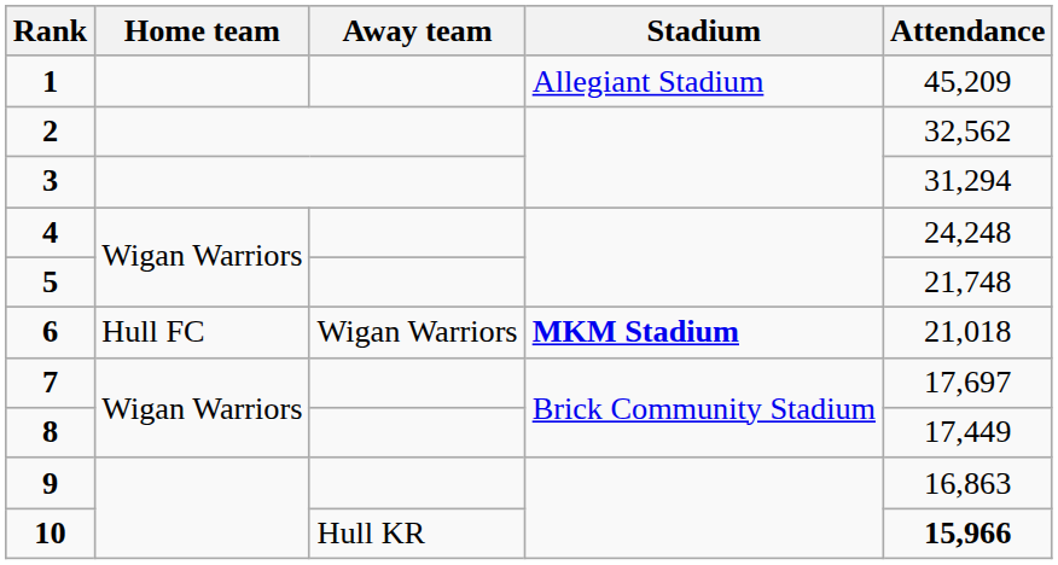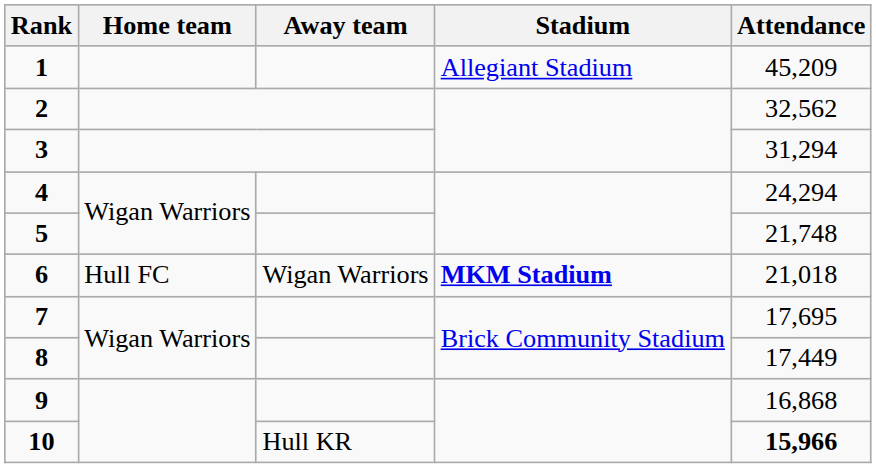 <table class="wikitable" style="text-align:center">
 <tr>
 <th>Rank</th>
 <th>Home team</th>
 <th>Away team</th>
 <th>Stadium</th>
 <th>Attendance</th>
 </tr>
 <tr>
 <td><strong>1</strong></td>
 <td style="text-align:left"></td>
 <td style="text-align:left"></td>
 <td style="text-align:left"><a href='#'>Allegiant Stadium</a></td>
 <td>45,209</td>
 </tr>
 <tr>
 <td><strong>2</strong></td>
 <td align="center" colspan=2></td>
 <td rowspan=2 style="text-align:left"></td>
 <td>32,562</td>
 </tr>
 <tr>
 <td><strong>3</strong></td>
 <td align="center" colspan=2></td>
 <td>31,294</td>
 </tr>
 <tr>
 <td><strong>4</strong></td>
 <td rowspan=2 style="text-align:left">Wigan Warriors</td>
 <td style="text-align:left"></td>
 <td rowspan=2 style="text-align:left"></td>
-<td>24,248</td>
+<td>24,294</td>
 </tr>
 <tr>
 <td><strong>5</strong></td>
 <td style="text-align:left"></td>
 <td>21,748</td>
 </tr>
 <tr>
 <td><strong>6</strong></td>
 <td style="text-align:left">Hull FC</td>
 <td style="text-align:left">Wigan Warriors</td>
 <td style="text-align:left"><strong><a href='#'>MKM Stadium</a></strong></td>
 <td>21,018</td>
 </tr>
 <tr>
 <td><strong>7</strong></td>
 <td rowspan=2 style="text-align:left">Wigan Warriors</td>
 <td style="text-align:left"></td>
 <td rowspan=2 style="text-align:left"><a href='#'>Brick Community Stadium</a></td>
-<td>17,697</td>
+<td>17,695</td>
 </tr>
 <tr>
 <td><strong>8</strong></td>
 <td style="text-align:left"></td>
 <td>17,449</td>
 </tr>
 <tr>
 <td><strong>9</strong></td>
 <td rowspan=2 style="text-align:left"></td>
 <td style="text-align:left"></td>
 <td rowspan=2 style="text-align:left"></td>
-<td>16,863</td>
+<td>16,868</td>
 </tr>
 <tr>
 <td><strong>10</strong></td>
 <td style="text-align:left">Hull KR</td>
 <td><strong>15,966</strong></td>
 </tr>
 </table>
